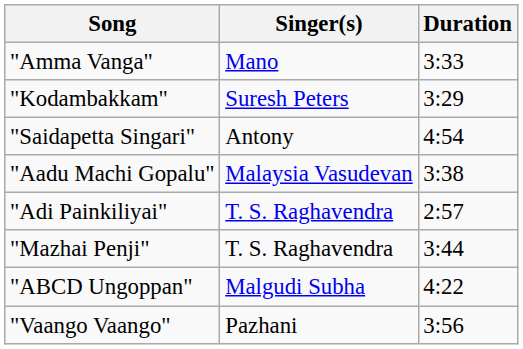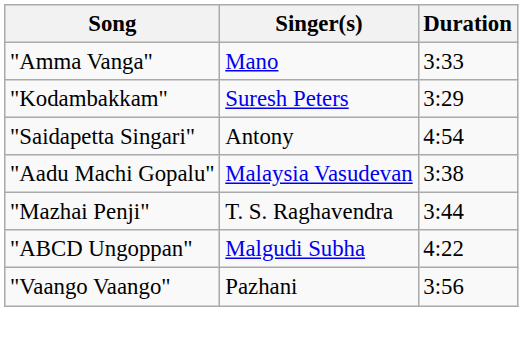 <table class="wikitable" style="font-size:95%;">
 <tr>
 <th>Song</th>
 <th>Singer(s)</th>
 <th>Duration</th>
 </tr>
 <tr>
 <td>"Amma Vanga"</td>
 <td><a href='#'>Mano</a></td>
 <td>3:33</td>
 </tr>
 <tr>
 <td>"Kodambakkam"</td>
 <td><a href='#'>Suresh Peters</a></td>
 <td>3:29</td>
 </tr>
 <tr>
 <td>"Saidapetta Singari"</td>
 <td>Antony</td>
 <td>4:54</td>
 </tr>
 <tr>
 <td>"Aadu Machi Gopalu"</td>
 <td><a href='#'>Malaysia Vasudevan</a></td>
 <td>3:38</td>
 </tr>
 <tr>
-<td>"Adi Painkiliyai"</td>
-<td><a href='#'>T. S. Raghavendra</a></td>
-<td>2:57</td>
-</tr>
-<tr>
 <td>"Mazhai Penji"</td>
 <td>T. S. Raghavendra</td>
 <td>3:44</td>
 </tr>
 <tr>
 <td>"ABCD Ungoppan"</td>
 <td><a href='#'>Malgudi Subha</a></td>
 <td>4:22</td>
 </tr>
 <tr>
 <td>"Vaango Vaango"</td>
 <td>Pazhani</td>
 <td>3:56</td>
 </tr>
 </table>
